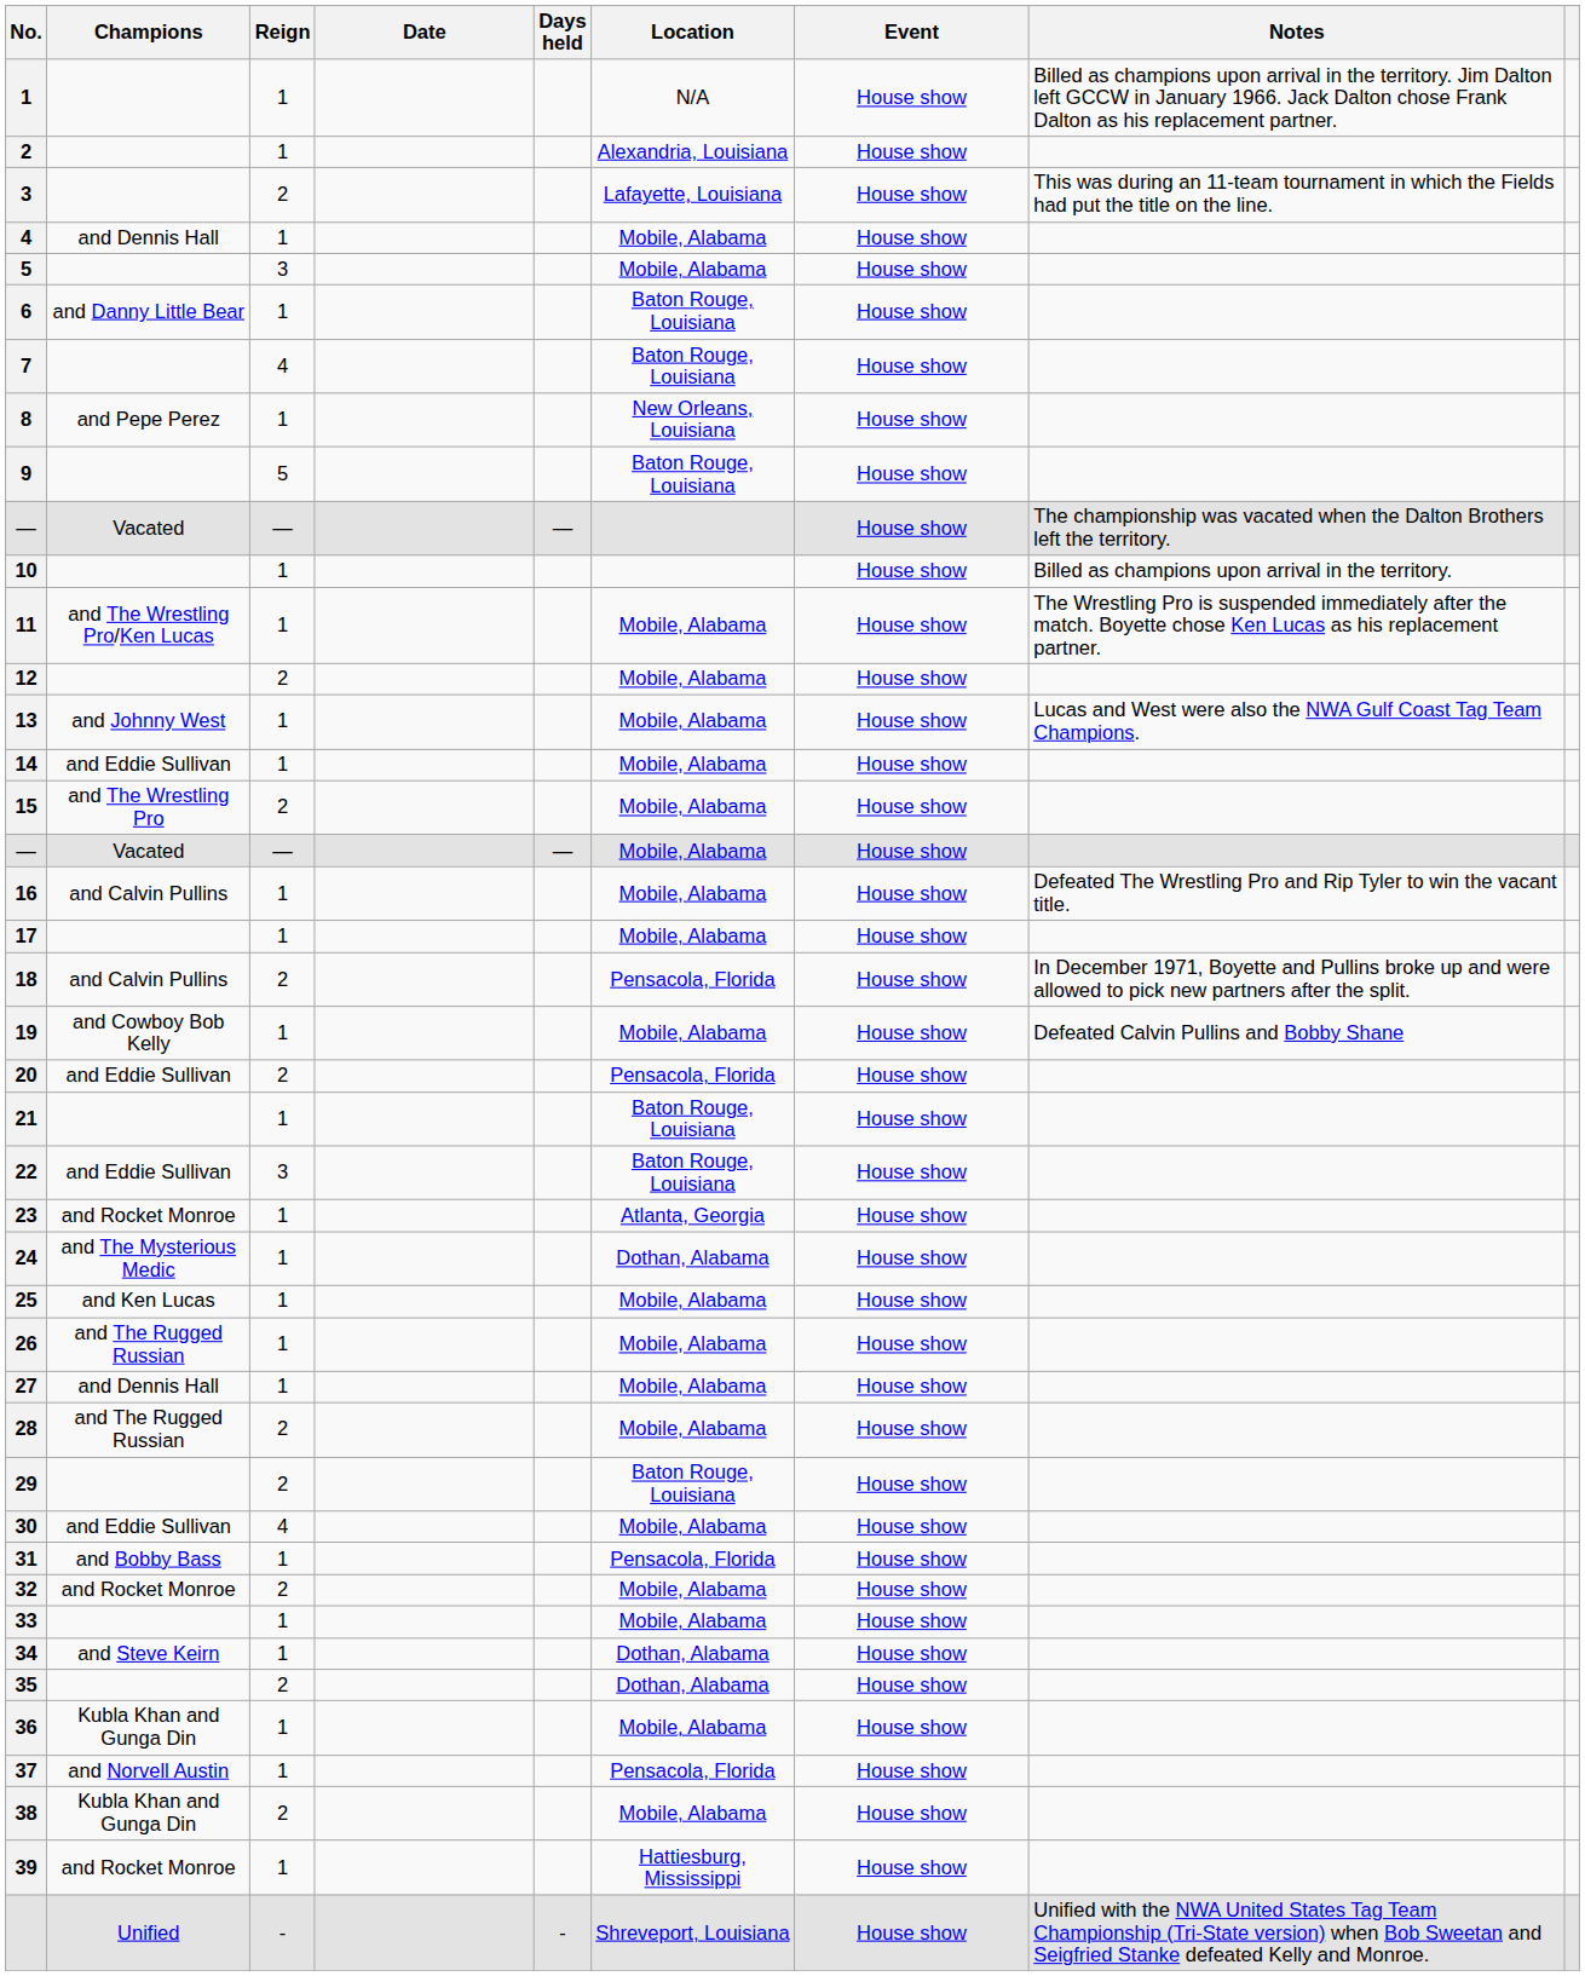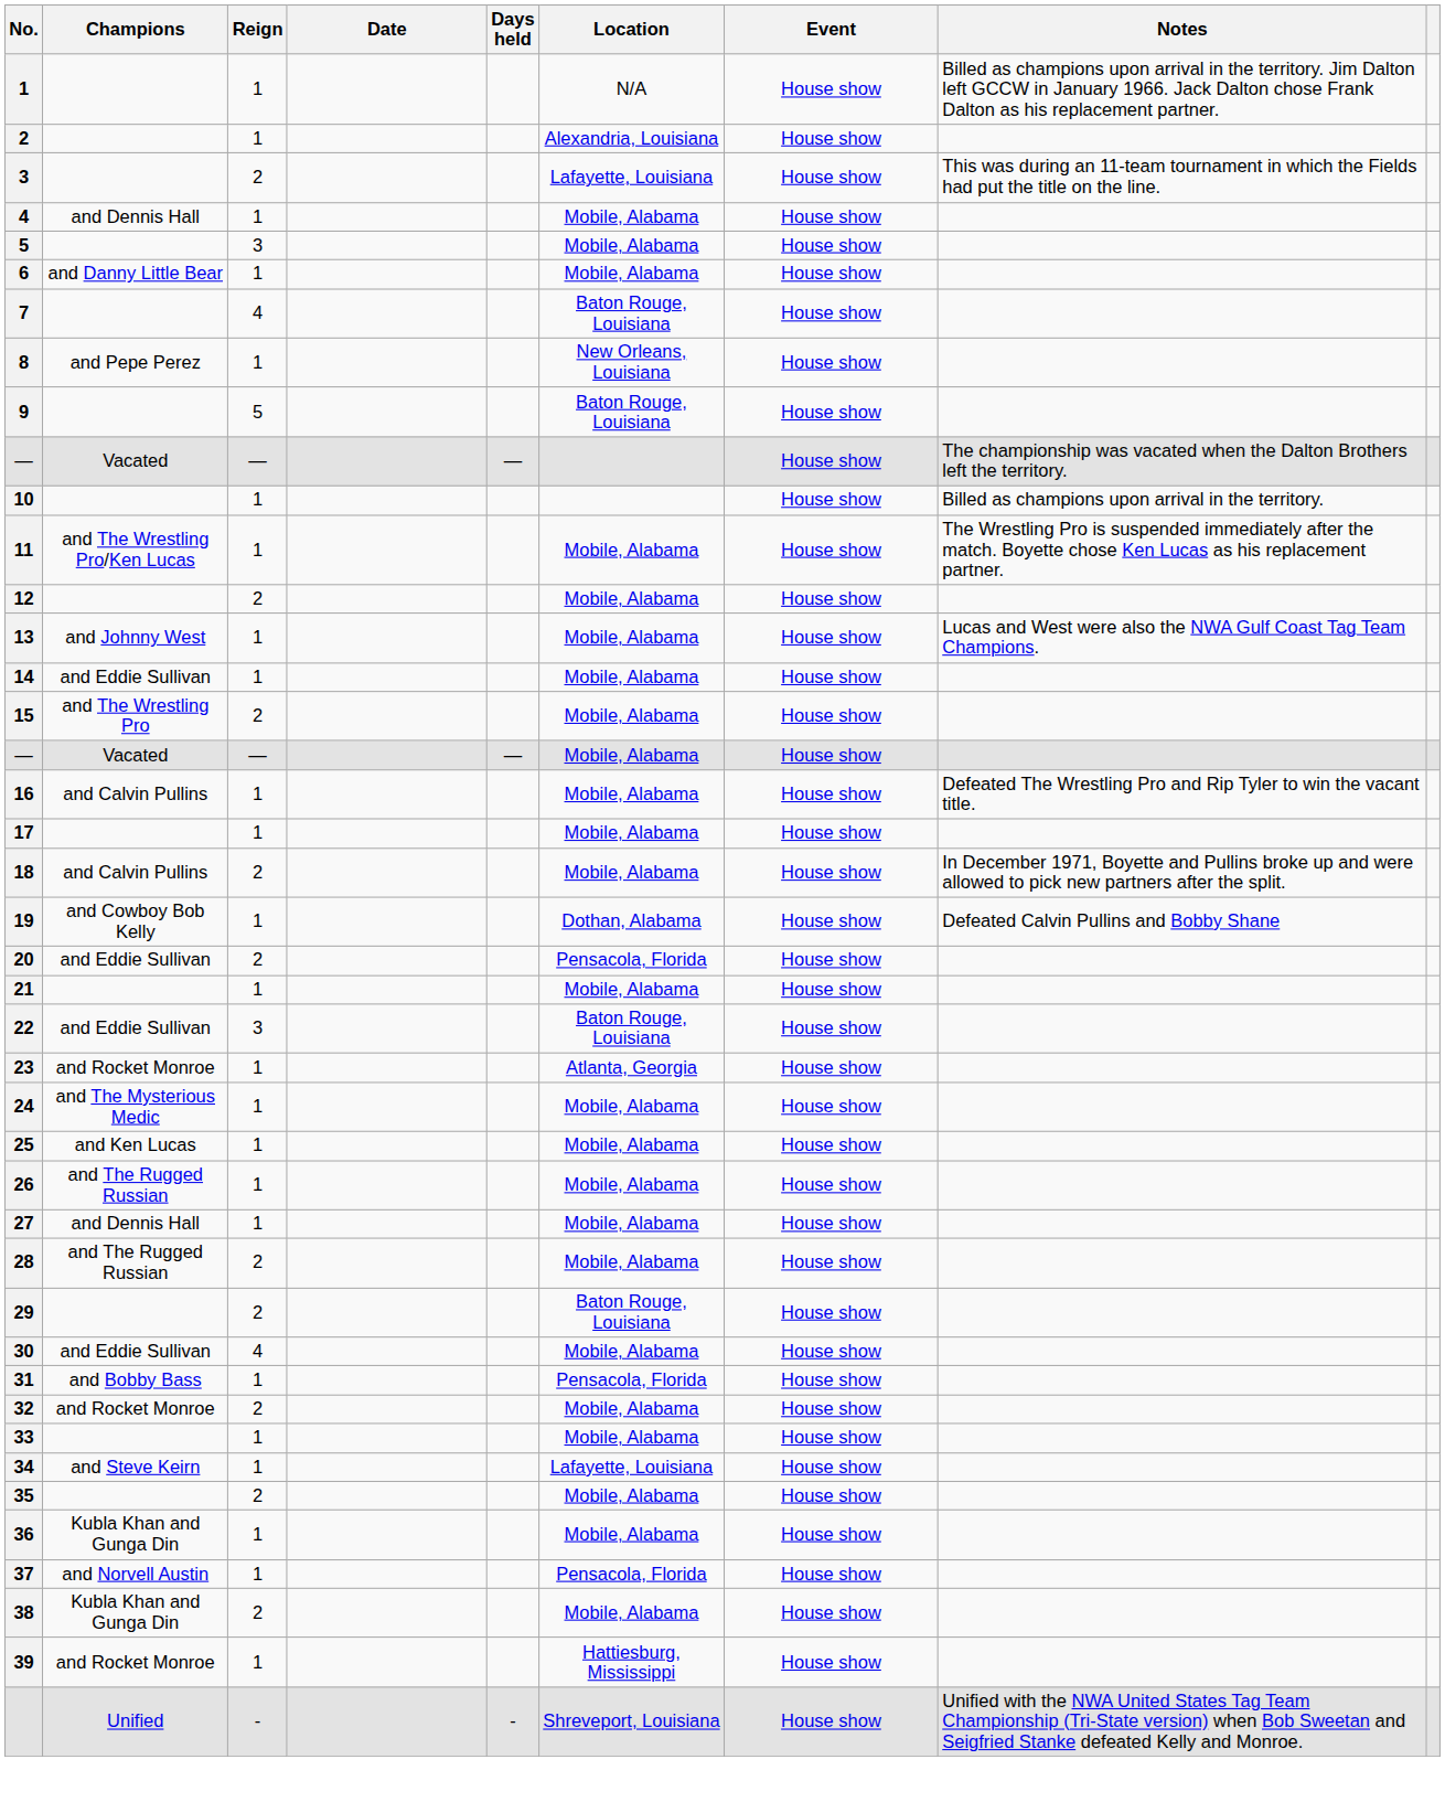 <table class="wikitable sortable" style="text-align: center" width=100%>
 <tr>
 <th width=0 data-sort-type="number" scope="col">No.</th>
 <th width=14% scope="col">Champions</th>
 <th width=0 scope="col">Reign</th>
 <th width=16% scope="col">Date</th>
 <th width=0 data-sort-type="number" scope="col">Days held</th>
 <th width=14% scope="col">Location</th>
 <th width=17% scope="col">Event</th>
 <th width=51% class="unsortable" scope="col">Notes</th>
 <th width=0 class="unsortable" scope="col"></th>
 </tr>
 <tr>
 <th scope=row>1</th>
 <td><br></td>
 <td>1</td>
 <td></td>
 <td></td>
 <td>N/A</td>
 <td><a href='#'>House show</a></td>
 <td align=left>Billed as champions upon arrival in the territory. Jim Dalton left GCCW in January 1966. Jack Dalton chose Frank Dalton as his replacement partner.</td>
 <td></td>
 </tr>
 <tr>
 <th scope=row>2</th>
 <td></td>
 <td>1</td>
 <td></td>
 <td></td>
 <td><a href='#'>Alexandria, Louisiana</a></td>
 <td><a href='#'>House show</a></td>
 <td></td>
 <td> </td>
 </tr>
 <tr>
 <th scope=row>3</th>
 <td><br></td>
 <td>2</td>
 <td></td>
 <td></td>
 <td><a href='#'>Lafayette, Louisiana</a></td>
 <td><a href='#'>House show</a></td>
 <td align=left>This was during an 11-team tournament in which the Fields had put the title on the line.</td>
 <td></td>
 </tr>
 <tr>
 <th scope=row>4</th>
 <td> and Dennis Hall</td>
 <td>1</td>
 <td></td>
 <td></td>
 <td><a href='#'>Mobile, Alabama</a></td>
 <td><a href='#'>House show</a></td>
 <td> </td>
 <td align=center></td>
 </tr>
 <tr>
 <th scope=row>5</th>
 <td><br></td>
 <td>3</td>
 <td></td>
 <td></td>
 <td><a href='#'>Mobile, Alabama</a></td>
 <td><a href='#'>House show</a></td>
 <td></td>
 <td> </td>
 </tr>
 <tr>
 <th scope=row>6</th>
 <td>  and <a href='#'>Danny Little Bear</a></td>
 <td>1</td>
 <td></td>
 <td></td>
-<td><a href='#'>Baton Rouge, Louisiana</a></td>
+<td><a href='#'>Mobile, Alabama</a></td>
 <td><a href='#'>House show</a></td>
 <td></td>
 <td> </td>
 </tr>
 <tr>
 <th scope=row>7</th>
 <td><br></td>
 <td>4</td>
 <td></td>
 <td></td>
 <td><a href='#'>Baton Rouge, Louisiana</a></td>
 <td><a href='#'>House show</a></td>
 <td></td>
 <td></td>
 </tr>
 <tr>
 <th scope=row>8</th>
 <td> and Pepe Perez</td>
 <td>1</td>
 <td></td>
 <td></td>
 <td><a href='#'>New Orleans, Louisiana</a></td>
 <td><a href='#'>House show</a></td>
 <td></td>
 <td> </td>
 </tr>
 <tr>
 <th scope=row>9</th>
 <td><br></td>
 <td>5</td>
 <td></td>
 <td></td>
 <td><a href='#'>Baton Rouge, Louisiana</a></td>
 <td><a href='#'>House show</a></td>
 <td></td>
 <td></td>
 </tr>
 <tr style="background-color:#e3e3e3">
 <td scope=row>—</td>
 <td>Vacated</td>
 <td>—</td>
 <td></td>
 <td>—</td>
 <td></td>
 <td><a href='#'>House show</a></td>
 <td align=left>The championship was  vacated when the Dalton Brothers left the territory.</td>
 <td></td>
 </tr>
 <tr>
 <th scope=row>10</th>
 <td><br></td>
 <td>1</td>
 <td></td>
 <td></td>
 <td></td>
 <td><a href='#'>House show</a></td>
 <td align=left>Billed as champions upon arrival in the territory.</td>
 <td></td>
 </tr>
 <tr>
 <th scope=row>11</th>
 <td> and <a href='#'>The Wrestling Pro</a>/<a href='#'>Ken Lucas</a></td>
 <td>1</td>
 <td></td>
 <td></td>
 <td><a href='#'>Mobile, Alabama</a></td>
 <td><a href='#'>House show</a></td>
 <td align=left>The Wrestling Pro is suspended immediately after the match. Boyette chose <a href='#'>Ken Lucas</a> as his replacement partner.</td>
 <td></td>
 </tr>
 <tr>
 <th scope=row>12</th>
 <td><br></td>
 <td>2</td>
 <td></td>
 <td></td>
 <td><a href='#'>Mobile, Alabama</a></td>
 <td><a href='#'>House show</a></td>
 <td></td>
 <td></td>
 </tr>
 <tr>
 <th scope=row>13</th>
 <td>  and <a href='#'>Johnny West</a></td>
 <td>1</td>
 <td></td>
 <td></td>
 <td><a href='#'>Mobile, Alabama</a></td>
 <td><a href='#'>House show</a></td>
 <td align=left>Lucas and West were also the <a href='#'>NWA Gulf Coast Tag Team Champions</a>.</td>
 <td></td>
 </tr>
 <tr>
 <th scope=row>14</th>
 <td> and Eddie Sullivan</td>
 <td>1</td>
 <td></td>
 <td></td>
 <td><a href='#'>Mobile, Alabama</a></td>
 <td><a href='#'>House show</a></td>
 <td></td>
 <td></td>
 </tr>
 <tr>
 <th scope=row>15</th>
 <td> and <a href='#'>The Wrestling Pro</a></td>
 <td>2</td>
 <td></td>
 <td></td>
 <td><a href='#'>Mobile, Alabama</a></td>
 <td><a href='#'>House show</a></td>
 <td></td>
 <td align=center></td>
 </tr>
 <tr style="background-color:#e3e3e3">
 <td scope=row>—</td>
 <td>Vacated</td>
 <td>—</td>
 <td></td>
 <td>—</td>
 <td><a href='#'>Mobile, Alabama</a></td>
 <td><a href='#'>House show</a></td>
 <td></td>
 <td align=center></td>
 </tr>
 <tr>
 <th scope=row>16</th>
 <td>  and Calvin Pullins</td>
 <td>1</td>
 <td></td>
 <td></td>
 <td><a href='#'>Mobile, Alabama</a></td>
 <td><a href='#'>House show</a></td>
 <td align=left>Defeated The Wrestling Pro and Rip Tyler to win the vacant title.</td>
 <td></td>
 </tr>
 <tr>
 <th scope=row>17</th>
 <td><br></td>
 <td>1</td>
 <td></td>
 <td></td>
 <td><a href='#'>Mobile, Alabama</a></td>
 <td><a href='#'>House show</a></td>
 <td></td>
 <td></td>
 </tr>
 <tr>
 <th scope=row>18</th>
 <td>  and Calvin Pullins </td>
 <td>2</td>
 <td></td>
 <td></td>
-<td><a href='#'>Pensacola, Florida</a></td>
+<td><a href='#'>Mobile, Alabama</a></td>
 <td><a href='#'>House show</a></td>
 <td align=left>In December 1971, Boyette and Pullins broke up and were allowed to pick new partners after the split.</td>
 <td></td>
 </tr>
 <tr>
 <th scope=row>19</th>
 <td>  and Cowboy Bob Kelly</td>
 <td>1</td>
 <td></td>
 <td></td>
-<td><a href='#'>Mobile, Alabama</a></td>
+<td><a href='#'>Dothan, Alabama</a></td>
 <td><a href='#'>House show</a></td>
 <td align=left>Defeated Calvin Pullins and <a href='#'>Bobby Shane</a></td>
 <td></td>
 </tr>
 <tr>
 <th scope=row>20</th>
 <td> and Eddie Sullivan</td>
 <td>2</td>
 <td></td>
 <td></td>
 <td><a href='#'>Pensacola, Florida</a></td>
 <td><a href='#'>House show</a></td>
 <td></td>
 <td></td>
 </tr>
 <tr>
 <th scope=row>21</th>
 <td><br></td>
 <td>1</td>
 <td></td>
 <td></td>
-<td><a href='#'>Baton Rouge, Louisiana</a></td>
+<td><a href='#'>Mobile, Alabama</a></td>
 <td><a href='#'>House show</a></td>
 <td></td>
 <td></td>
 </tr>
 <tr>
 <th scope=row>22</th>
 <td> and Eddie Sullivan</td>
 <td>3</td>
 <td></td>
 <td></td>
 <td><a href='#'>Baton Rouge, Louisiana</a></td>
 <td><a href='#'>House show</a></td>
 <td></td>
 <td></td>
 </tr>
 <tr>
 <th scope=row>23</th>
 <td> and Rocket Monroe</td>
 <td>1</td>
 <td></td>
 <td></td>
 <td><a href='#'>Atlanta, Georgia</a></td>
 <td><a href='#'>House show</a></td>
 <td></td>
 <td></td>
 </tr>
 <tr>
 <th scope=row>24</th>
 <td>  and <a href='#'>The Mysterious Medic</a></td>
 <td>1</td>
 <td></td>
 <td></td>
-<td><a href='#'>Dothan, Alabama</a></td>
+<td><a href='#'>Mobile, Alabama</a></td>
 <td><a href='#'>House show</a></td>
 <td></td>
 <td></td>
 </tr>
 <tr>
 <th scope=row>25</th>
 <td>  and Ken Lucas </td>
 <td>1</td>
 <td></td>
 <td></td>
 <td><a href='#'>Mobile, Alabama</a></td>
 <td><a href='#'>House show</a></td>
 <td></td>
 <td></td>
 </tr>
 <tr>
 <th scope=row>26</th>
 <td> and <a href='#'>The Rugged Russian</a></td>
 <td>1</td>
 <td></td>
 <td></td>
 <td><a href='#'>Mobile, Alabama</a></td>
 <td><a href='#'>House show</a></td>
 <td></td>
 <td></td>
 </tr>
 <tr>
 <th scope=row>27</th>
 <td>  and Dennis Hall </td>
 <td>1</td>
 <td></td>
 <td></td>
 <td><a href='#'>Mobile, Alabama</a></td>
 <td><a href='#'>House show</a></td>
 <td></td>
 <td></td>
 </tr>
 <tr>
 <th scope=row>28</th>
 <td> and The Rugged Russian</td>
 <td>2</td>
 <td></td>
 <td></td>
 <td><a href='#'>Mobile, Alabama</a></td>
 <td><a href='#'>House show</a></td>
 <td></td>
 <td></td>
 </tr>
 <tr>
 <th scope=row>29</th>
 <td><br></td>
 <td>2</td>
 <td></td>
 <td></td>
 <td><a href='#'>Baton Rouge, Louisiana</a></td>
 <td><a href='#'>House show</a></td>
 <td></td>
 <td></td>
 </tr>
 <tr>
 <th scope=row>30</th>
 <td> and Eddie Sullivan</td>
 <td>4</td>
 <td></td>
 <td></td>
 <td><a href='#'>Mobile, Alabama</a></td>
 <td><a href='#'>House show</a></td>
 <td></td>
 <td></td>
 </tr>
 <tr>
 <th scope=row>31</th>
 <td> and <a href='#'>Bobby Bass</a></td>
 <td>1</td>
 <td></td>
 <td></td>
 <td><a href='#'>Pensacola, Florida</a></td>
 <td><a href='#'>House show</a></td>
 <td></td>
 <td></td>
 </tr>
 <tr>
 <th scope=row>32</th>
 <td> and Rocket Monroe</td>
 <td>2</td>
 <td></td>
 <td></td>
 <td><a href='#'>Mobile, Alabama</a></td>
 <td><a href='#'>House show</a></td>
 <td></td>
 <td></td>
 </tr>
 <tr>
 <th scope=row>33</th>
 <td><br></td>
 <td>1</td>
 <td></td>
 <td></td>
 <td><a href='#'>Mobile, Alabama</a></td>
 <td><a href='#'>House show</a></td>
 <td></td>
 <td></td>
 </tr>
 <tr>
 <th scope=row>34</th>
 <td> and <a href='#'>Steve Keirn</a></td>
 <td>1</td>
 <td></td>
 <td></td>
-<td><a href='#'>Dothan, Alabama</a></td>
+<td><a href='#'>Lafayette, Louisiana</a></td>
 <td><a href='#'>House show</a></td>
 <td></td>
 <td></td>
 </tr>
 <tr>
 <th scope=row>35</th>
 <td><br></td>
 <td>2</td>
 <td></td>
 <td></td>
-<td><a href='#'>Dothan, Alabama</a></td>
+<td><a href='#'>Mobile, Alabama</a></td>
 <td><a href='#'>House show</a></td>
 <td></td>
 <td></td>
 </tr>
 <tr>
 <th scope=row>36</th>
 <td>Kubla Khan and Gunga Din</td>
 <td>1</td>
 <td></td>
 <td></td>
 <td><a href='#'>Mobile, Alabama</a></td>
 <td><a href='#'>House show</a></td>
 <td></td>
 <td></td>
 </tr>
 <tr>
 <th scope=row>37</th>
 <td>  and <a href='#'>Norvell Austin</a></td>
 <td>1</td>
 <td></td>
 <td></td>
 <td><a href='#'>Pensacola, Florida</a></td>
 <td><a href='#'>House show</a></td>
 <td></td>
 <td></td>
 </tr>
 <tr>
 <th scope=row>38</th>
 <td>Kubla Khan and Gunga Din</td>
 <td>2</td>
 <td></td>
 <td></td>
 <td><a href='#'>Mobile, Alabama</a></td>
 <td><a href='#'>House show</a></td>
 <td></td>
 <td></td>
 </tr>
 <tr>
 <th scope=row>39</th>
 <td>  and Rocket Monroe </td>
 <td>1</td>
 <td></td>
 <td></td>
 <td><a href='#'>Hattiesburg, Mississippi</a></td>
 <td><a href='#'>House show</a></td>
 <td></td>
 <td></td>
 </tr>
 <tr style="background-color:#e3e3e3">
 <td></td>
 <td><a href='#'>Unified</a></td>
 <td>-</td>
 <td></td>
 <td>-</td>
 <td><a href='#'>Shreveport, Louisiana</a></td>
 <td><a href='#'>House show</a></td>
 <td align=left>Unified with the <a href='#'>NWA United States Tag Team Championship (Tri-State version)</a> when <a href='#'>Bob Sweetan</a> and <a href='#'>Seigfried Stanke</a> defeated Kelly and Monroe.</td>
 <td></td>
 </tr>
 </table>
